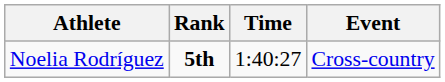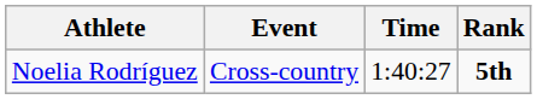 <table class=wikitable style="font-size:90%">
 <tr>
 <th>Athlete</th>
+<th>Event</th>
+<th>Time</th>
 <th>Rank</th>
-<th>Time</th>
-<th>Event</th>
 </tr>
 <tr>
 <td><a href='#'>Noelia Rodríguez</a></td>
+<td><a href='#'>Cross-country</a></td>
+<td align=center>1:40:27</td>
 <td align=center><strong>5th</strong></td>
-<td align=center>1:40:27</td>
-<td><a href='#'>Cross-country</a></td>
 </tr>
 </table>
